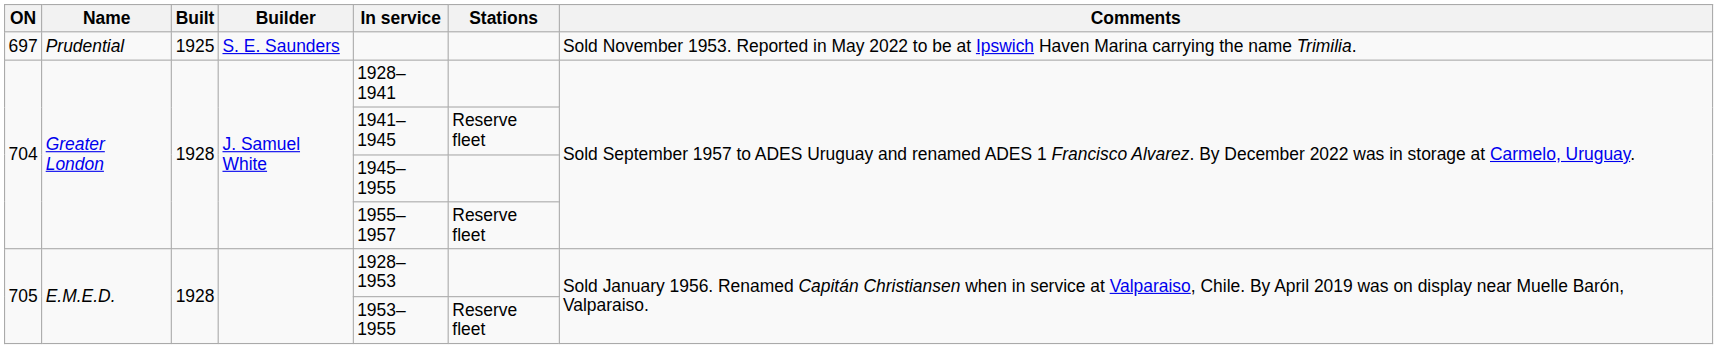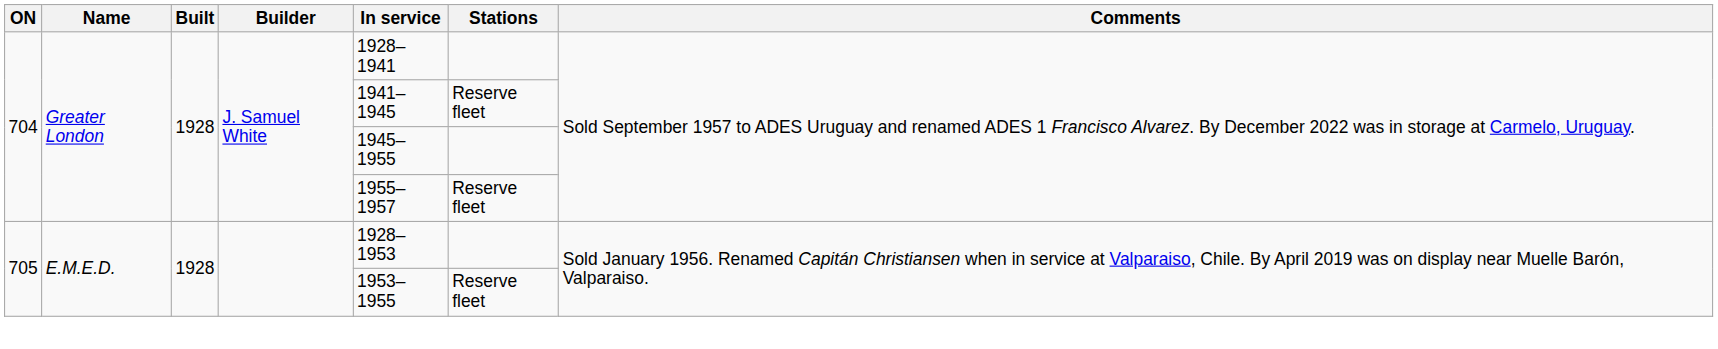 <table class="wikitable">
 <tr>
 <th>ON</th>
 <th>Name</th>
 <th>Built</th>
 <th>Builder</th>
 <th>In service</th>
 <th>Stations</th>
 <th>Comments</th>
-</tr>
-<tr>
-<td>697</td>
-<td><em>Prudential</em></td>
-<td>1925</td>
-<td><a href='#'>S. E. Saunders</a></td>
-<td></td>
-<td></td>
-<td>Sold November 1953. Reported in May 2022 to be at <a href='#'>Ipswich</a> Haven Marina carrying the name <em>Trimilia</em>.</td>
 </tr>
 <tr>
 <td rowspan="4">704</td>
 <td rowspan="4"><a href='#'><em>Greater London<br></em></a></td>
 <td rowspan="4">1928</td>
 <td rowspan="4"><a href='#'>J. Samuel White</a></td>
 <td>1928–1941</td>
 <td></td>
 <td rowspan="4">Sold September 1957 to ADES Uruguay and renamed ADES 1 <em>Francisco Alvarez</em>. By December 2022 was in storage at <a href='#'>Carmelo, Uruguay</a>.</td>
 </tr>
 <tr>
 <td>1941–1945</td>
 <td>Reserve fleet</td>
 </tr>
 <tr>
 <td>1945–1955</td>
 <td></td>
 </tr>
 <tr>
 <td>1955–1957</td>
 <td>Reserve fleet</td>
 </tr>
 <tr>
 <td rowspan="2">705</td>
 <td rowspan="2"><em>E.M.E.D.</em></td>
 <td rowspan="2">1928</td>
 <td rowspan="2"></td>
 <td>1928–1953</td>
 <td></td>
 <td rowspan="2">Sold January 1956. Renamed <em>Capitán Christiansen</em> when in service at <a href='#'>Valparaiso</a>, Chile. By April 2019 was on display near Muelle Barón, Valparaiso.</td>
 </tr>
 <tr>
 <td>1953–1955</td>
 <td>Reserve fleet</td>
 </tr>
 </table>
